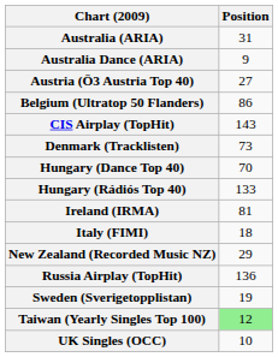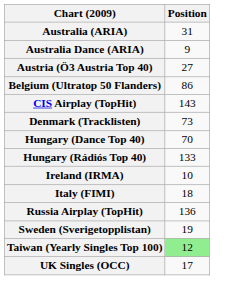 <table class="wikitable sortable plainrowheaders" style="text-align:center">
 <tr>
 <th scope="col">Chart (2009)</th>
 <th scope="col">Position</th>
 </tr>
 <tr>
 <th scope="row">Australia (ARIA)</th>
 <td>31</td>
 </tr>
 <tr>
 <th scope="row">Australia Dance (ARIA)</th>
 <td>9</td>
 </tr>
 <tr>
 <th scope="row">Austria (Ö3 Austria Top 40)</th>
 <td>27</td>
 </tr>
 <tr>
 <th scope="row">Belgium (Ultratop 50 Flanders)</th>
 <td>86</td>
 </tr>
 <tr>
 <th scope="row"><a href='#'>CIS</a> Airplay (TopHit)</th>
 <td>143</td>
 </tr>
 <tr>
 <th scope="row">Denmark (Tracklisten)</th>
 <td>73</td>
 </tr>
 <tr>
 <th scope="row">Hungary (Dance Top 40)</th>
 <td>70</td>
 </tr>
 <tr>
 <th scope="row">Hungary (Rádiós Top 40)</th>
 <td>133</td>
 </tr>
 <tr>
 <th scope="row">Ireland (IRMA)</th>
-<td>81</td>
+<td>10</td>
 </tr>
 <tr>
 <th scope="row">Italy (FIMI)</th>
 <td>18</td>
-</tr>
-<tr>
-<th scope="row">New Zealand (Recorded Music NZ)</th>
-<td>29</td>
 </tr>
 <tr>
 <th scope="row">Russia Airplay (TopHit)</th>
 <td>136</td>
 </tr>
 <tr>
 <th scope="row">Sweden (Sverigetopplistan)</th>
 <td>19</td>
 </tr>
 <tr>
 <th scope="row">Taiwan (Yearly Singles Top 100)</th>
 <td style="background: lightgreen;">12</td>
 </tr>
 <tr>
 <th scope="row">UK Singles (OCC)</th>
-<td>10</td>
+<td>17</td>
 </tr>
 </table>
